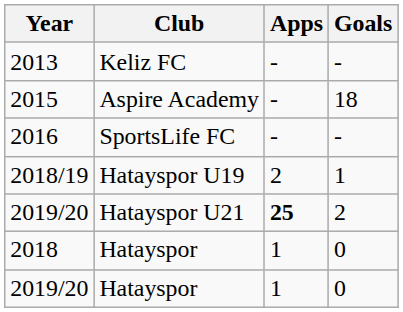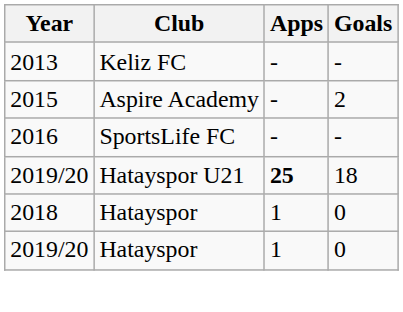 <table class="wikitable">
 <tr>
 <th>Year</th>
 <th>Club</th>
 <th>Apps</th>
 <th>Goals</th>
 </tr>
 <tr>
 <td>2013</td>
 <td>Keliz FC</td>
 <td>-</td>
 <td>-</td>
 </tr>
 <tr>
 <td>2015</td>
 <td>Aspire Academy</td>
 <td>-</td>
-<td>18</td>
+<td>2</td>
 </tr>
 <tr>
 <td>2016</td>
 <td>SportsLife FC</td>
 <td>-</td>
 <td>-</td>
 </tr>
 <tr>
-<td>2018/19</td>
-<td>Hatayspor U19</td>
-<td>2</td>
-<td>1</td>
-</tr>
-<tr>
 <td>2019/20</td>
 <td>Hatayspor U21</td>
 <td><strong>25</strong></td>
-<td>2</td>
+<td>18</td>
 </tr>
 <tr>
 <td>2018</td>
 <td>Hatayspor</td>
 <td>1</td>
 <td>0</td>
 </tr>
 <tr>
 <td>2019/20</td>
 <td>Hatayspor</td>
 <td>1</td>
 <td>0</td>
 </tr>
 </table>
